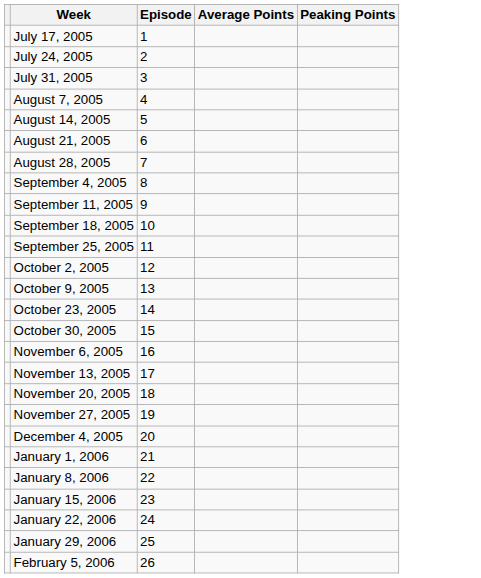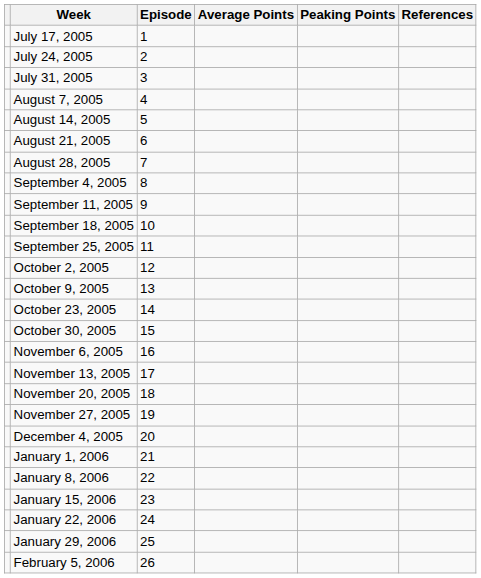 <table class="wikitable">
 <tr>
 <th></th>
 <th>Week</th>
 <th>Episode</th>
 <th>Average Points</th>
 <th>Peaking Points</th>
+<th>References</th>
 </tr>
 <tr>
 <td></td>
 <td>July 17, 2005</td>
 <td>1</td>
+<td></td>
 <td></td>
 <td></td>
 </tr>
 <tr>
 <td></td>
 <td>July 24, 2005</td>
 <td>2</td>
 <td></td>
 <td></td>
+<td></td>
 </tr>
 <tr>
 <td></td>
 <td>July 31, 2005</td>
 <td>3</td>
+<td></td>
 <td></td>
 <td></td>
 </tr>
 <tr>
 <td></td>
 <td>August 7, 2005</td>
 <td>4</td>
 <td></td>
 <td></td>
+<td></td>
 </tr>
 <tr>
 <td></td>
 <td>August 14, 2005</td>
 <td>5</td>
+<td></td>
 <td></td>
 <td></td>
 </tr>
 <tr>
 <td></td>
 <td>August 21, 2005</td>
 <td>6</td>
 <td></td>
 <td></td>
+<td></td>
 </tr>
 <tr>
 <td></td>
 <td>August 28, 2005</td>
 <td>7</td>
+<td></td>
 <td></td>
 <td></td>
 </tr>
 <tr>
 <td></td>
 <td>September 4, 2005</td>
 <td>8</td>
 <td></td>
 <td></td>
+<td></td>
 </tr>
 <tr>
 <td></td>
 <td>September 11, 2005</td>
 <td>9</td>
+<td></td>
 <td></td>
 <td></td>
 </tr>
 <tr>
 <td></td>
 <td>September 18, 2005</td>
 <td>10</td>
 <td></td>
 <td></td>
+<td></td>
 </tr>
 <tr>
 <td></td>
 <td>September 25, 2005</td>
 <td>11</td>
+<td></td>
 <td></td>
 <td></td>
 </tr>
 <tr>
 <td></td>
 <td>October 2, 2005</td>
 <td>12</td>
 <td></td>
 <td></td>
+<td></td>
 </tr>
 <tr>
 <td></td>
 <td>October 9, 2005</td>
 <td>13</td>
+<td></td>
 <td></td>
 <td></td>
 </tr>
 <tr>
 <td></td>
 <td>October 23, 2005</td>
 <td>14</td>
 <td></td>
 <td></td>
+<td></td>
 </tr>
 <tr>
 <td></td>
 <td>October 30, 2005</td>
 <td>15</td>
+<td></td>
 <td></td>
 <td></td>
 </tr>
 <tr>
 <td></td>
 <td>November 6, 2005</td>
 <td>16</td>
 <td></td>
 <td></td>
+<td></td>
 </tr>
 <tr>
 <td></td>
 <td>November 13, 2005</td>
 <td>17</td>
+<td></td>
 <td></td>
 <td></td>
 </tr>
 <tr>
 <td></td>
 <td>November 20, 2005</td>
 <td>18</td>
 <td></td>
 <td></td>
+<td></td>
 </tr>
 <tr>
 <td></td>
 <td>November 27, 2005</td>
 <td>19</td>
+<td></td>
 <td></td>
 <td></td>
 </tr>
 <tr>
 <td></td>
 <td>December 4, 2005</td>
 <td>20</td>
 <td></td>
 <td></td>
+<td></td>
 </tr>
 <tr>
 <td></td>
 <td>January 1, 2006</td>
 <td>21</td>
+<td></td>
 <td></td>
 <td></td>
 </tr>
 <tr>
 <td></td>
 <td>January 8, 2006</td>
 <td>22</td>
 <td></td>
 <td></td>
+<td></td>
 </tr>
 <tr>
 <td></td>
 <td>January 15, 2006</td>
 <td>23</td>
+<td></td>
 <td></td>
 <td></td>
 </tr>
 <tr>
 <td></td>
 <td>January 22, 2006</td>
 <td>24</td>
 <td></td>
 <td></td>
+<td></td>
 </tr>
 <tr>
 <td></td>
 <td>January 29, 2006</td>
 <td>25</td>
+<td></td>
 <td></td>
 <td></td>
 </tr>
 <tr>
 <td></td>
 <td>February 5, 2006</td>
 <td>26</td>
 <td></td>
 <td></td>
+<td></td>
 </tr>
 </table>
